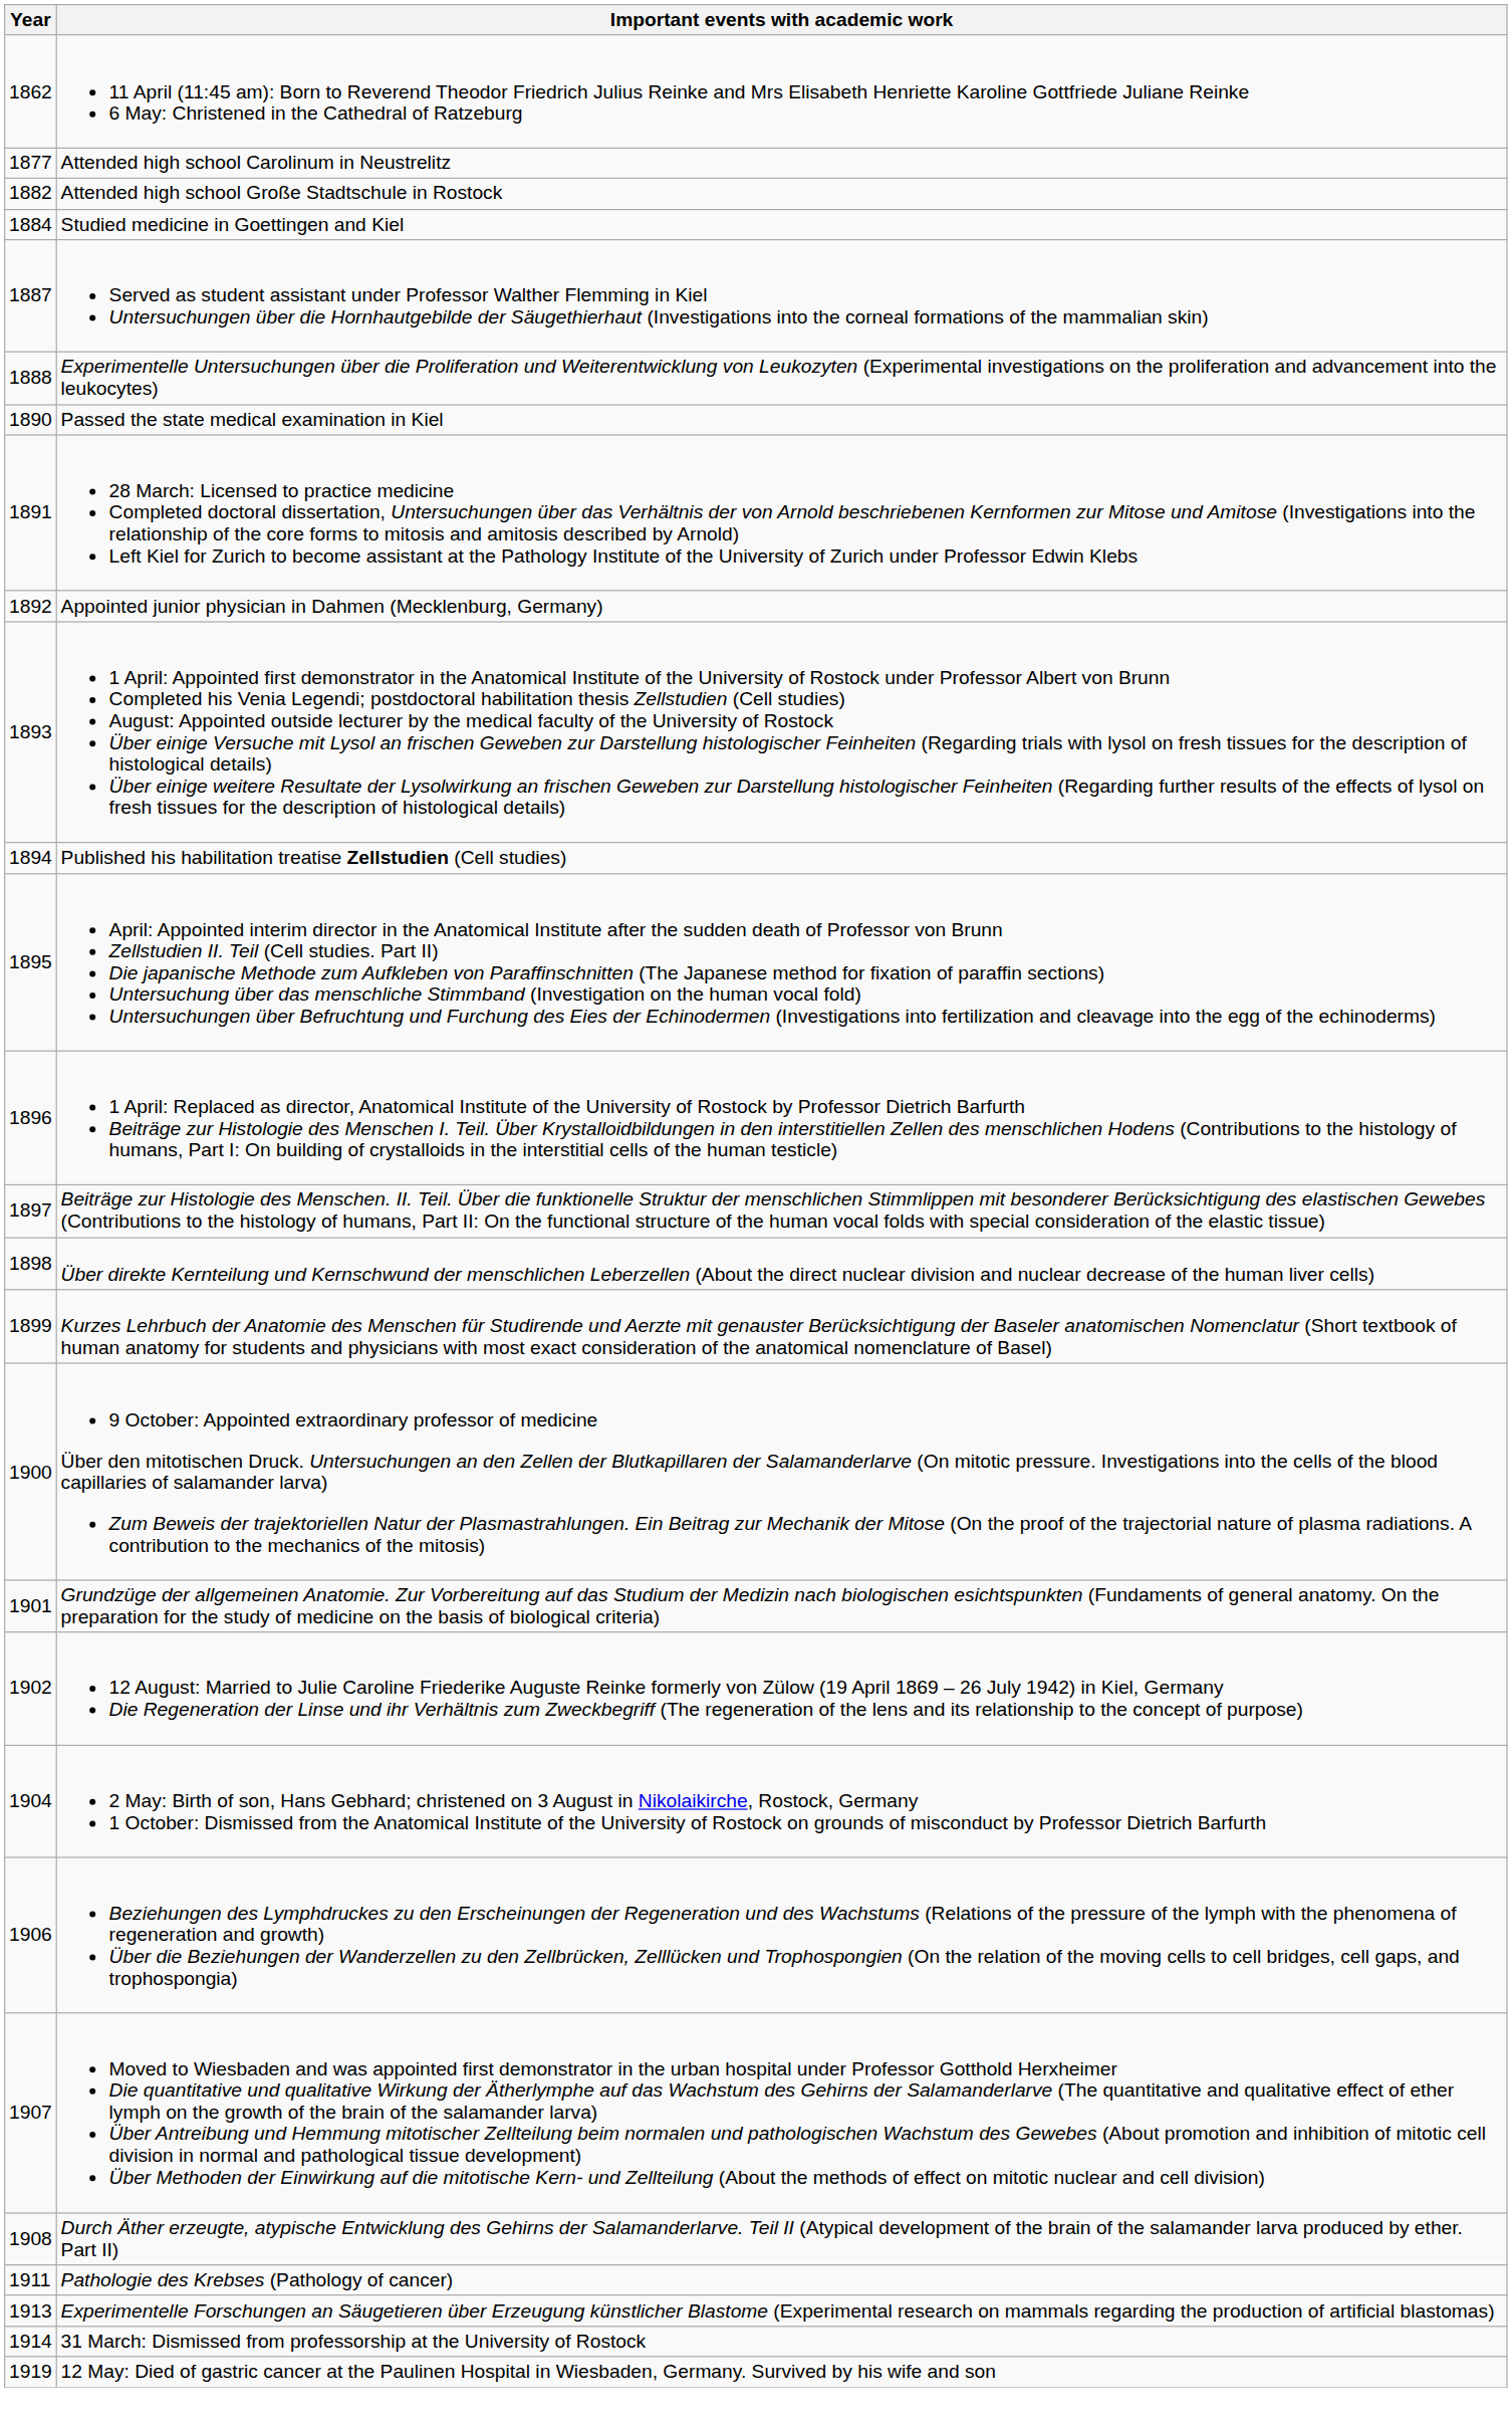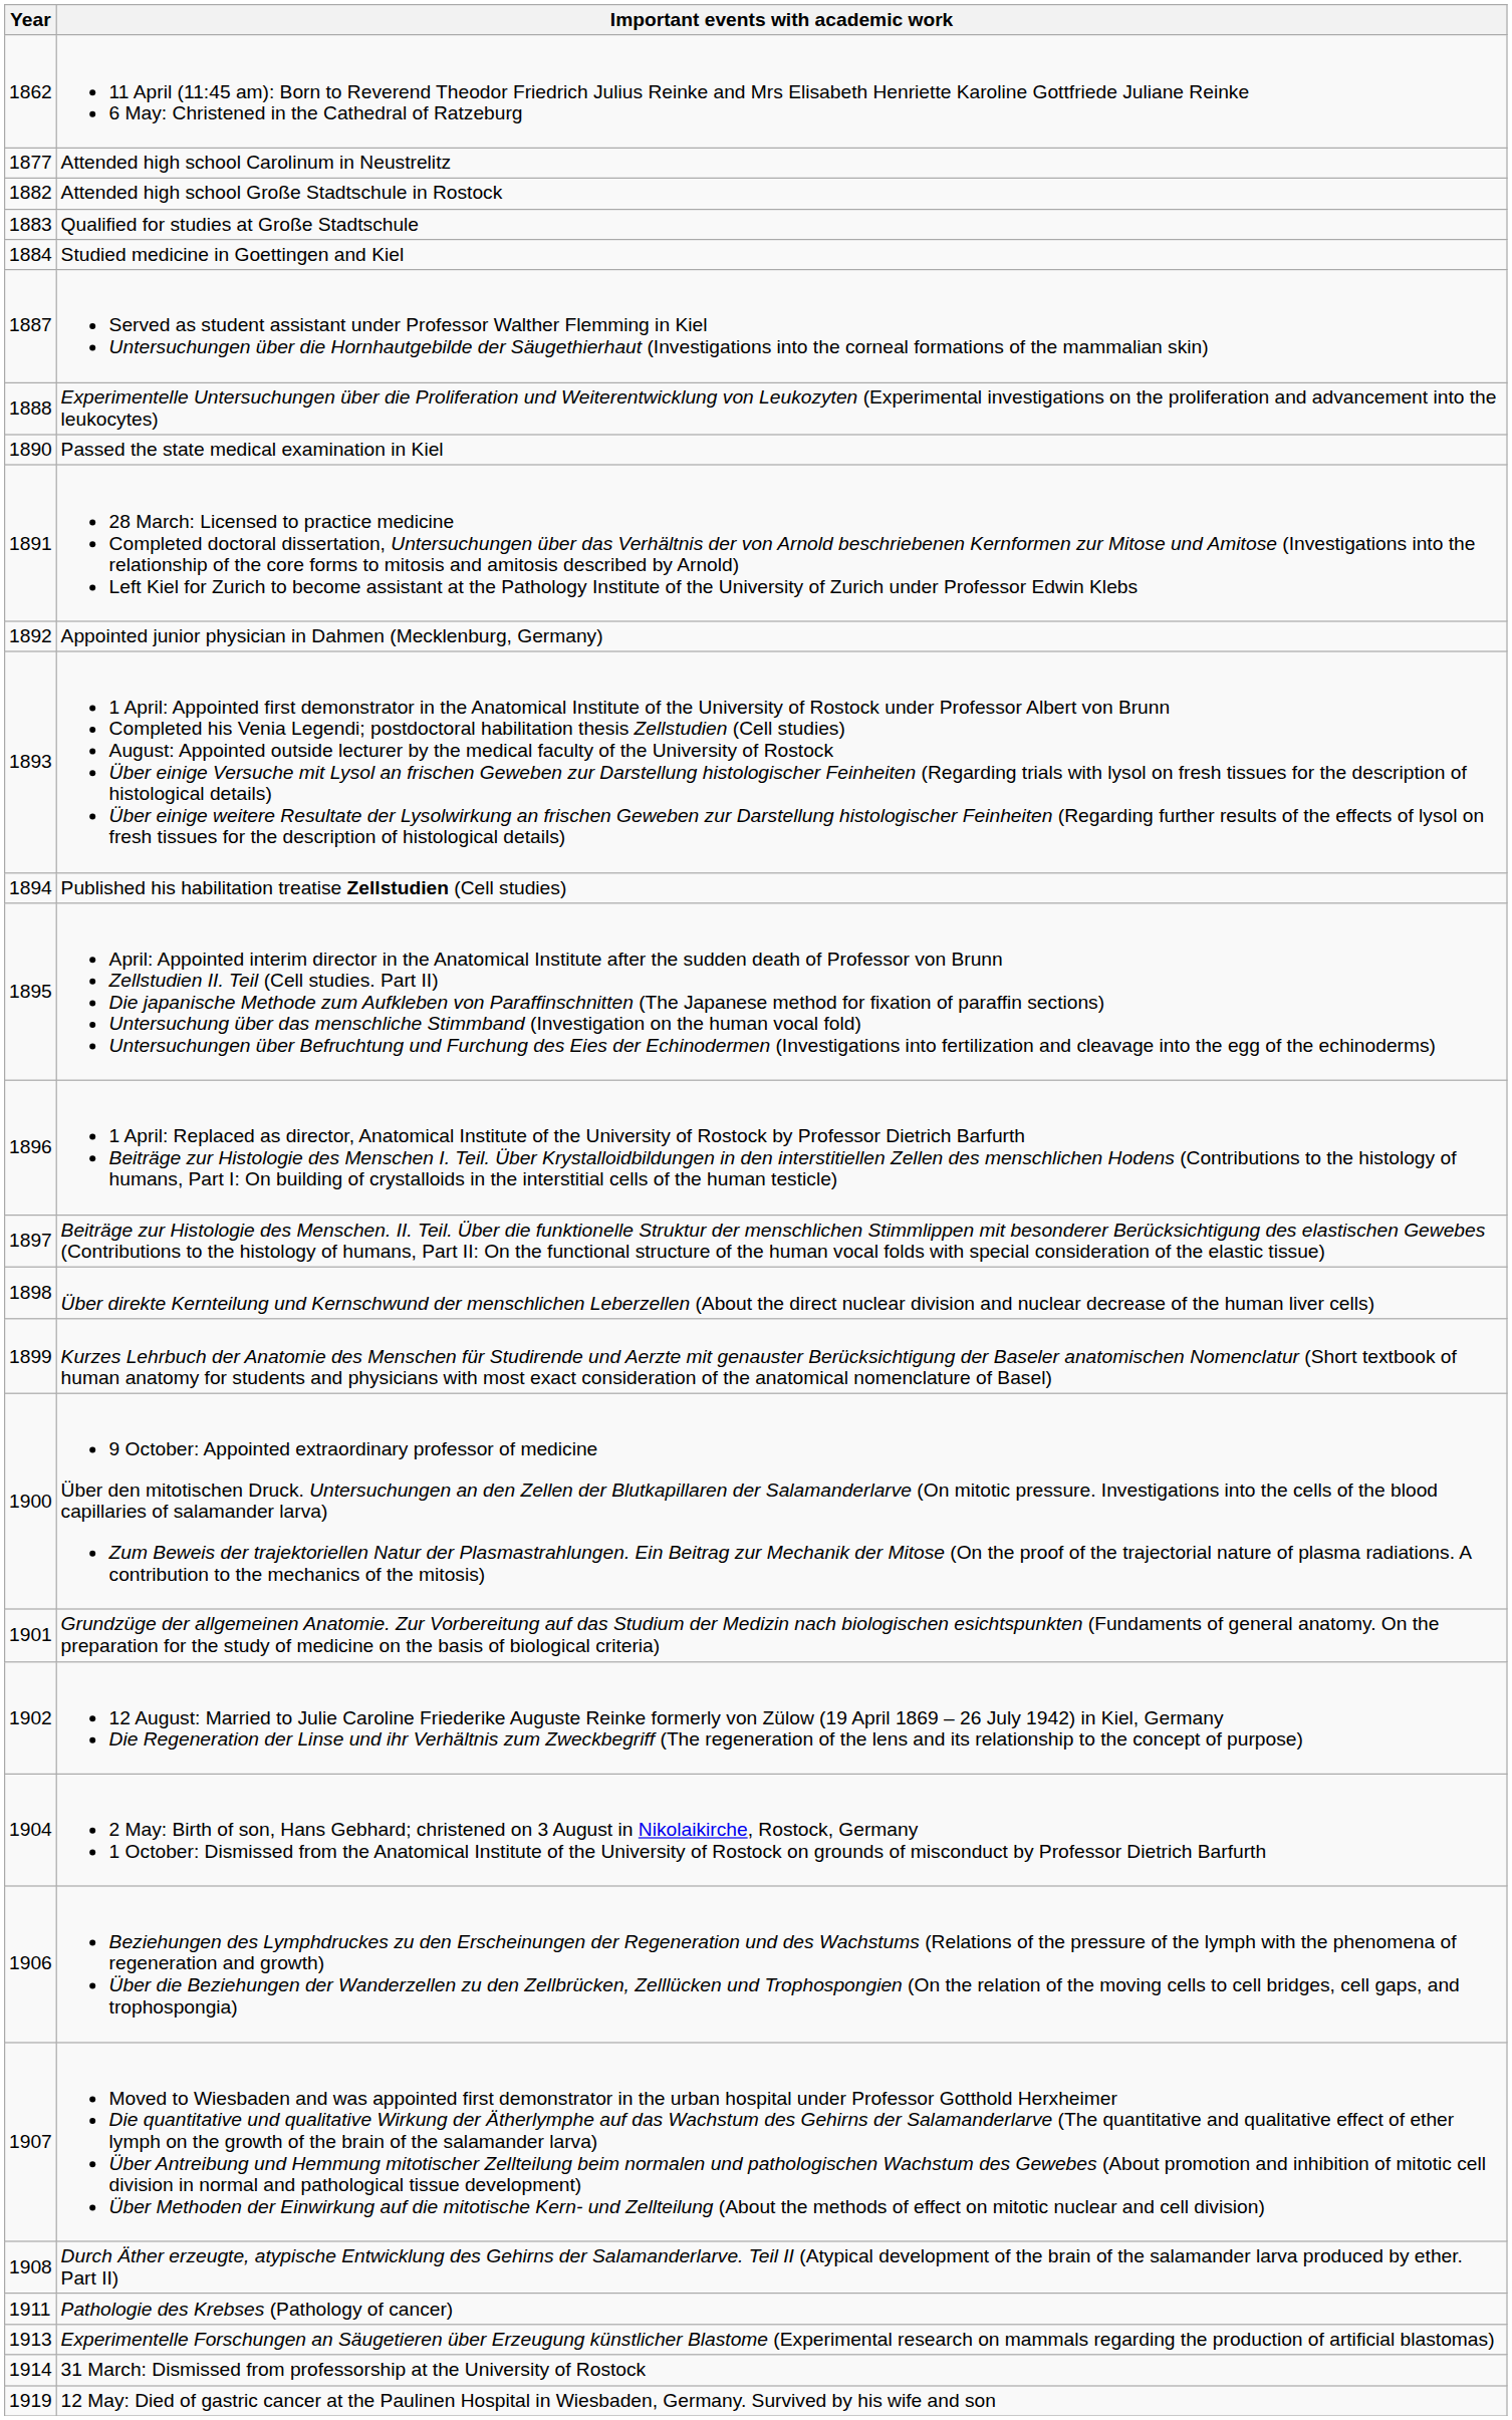 <table class="wikitable">
 <tr>
 <th>Year</th>
 <th>Important events with academic work</th>
 </tr>
 <tr>
 <td>1862</td>
 <td><br><ul><li>11 April (11:45 am): Born to Reverend Theodor Friedrich Julius Reinke and Mrs Elisabeth Henriette Karoline Gottfriede Juliane Reinke</li><li>6 May: Christened in the Cathedral of Ratzeburg</li></ul></td>
 </tr>
 <tr>
 <td>1877</td>
 <td>Attended high school Carolinum in Neustrelitz</td>
 </tr>
 <tr>
 <td>1882</td>
 <td>Attended high school Große Stadtschule in Rostock</td>
+</tr>
+<tr>
+<td>1883</td>
+<td>Qualified for studies at Große Stadtschule</td>
 </tr>
 <tr>
 <td>1884</td>
 <td>Studied medicine in Goettingen and Kiel</td>
 </tr>
 <tr>
 <td>1887</td>
 <td><br><ul><li>Served as student assistant under Professor Walther Flemming in Kiel</li><li><em>Untersuchungen über die Hornhautgebilde der Säugethierhaut </em>(Investigations into the corneal formations of the mammalian skin)</li></ul></td>
 </tr>
 <tr>
 <td>1888</td>
 <td><em>Experimentelle Untersuchungen über die Proliferation und Weiterentwicklung von Leukozyten </em>(Experimental investigations on the proliferation and advancement into the leukocytes)</td>
 </tr>
 <tr>
 <td>1890</td>
 <td>Passed the state medical examination in Kiel</td>
 </tr>
 <tr>
 <td>1891</td>
 <td><br><ul><li>28 March: Licensed to practice medicine</li><li>Completed doctoral dissertation, <em>Untersuchungen über das Verhältnis der von Arnold beschriebenen Kernformen zur Mitose und Amitose</em> (Investigations into the relationship of the core forms to mitosis and amitosis described by Arnold)</li><li>Left Kiel for Zurich to become assistant at the Pathology Institute of the University of Zurich under Professor Edwin Klebs</li></ul></td>
 </tr>
 <tr>
 <td>1892</td>
 <td>Appointed junior physician in Dahmen (Mecklenburg, Germany)</td>
 </tr>
 <tr>
 <td>1893</td>
 <td><br><ul><li>1 April: Appointed first demonstrator in the Anatomical Institute of the University of Rostock under Professor Albert von Brunn</li><li>Completed his Venia Legendi; postdoctoral habilitation thesis <em>Zellstudien</em> (Cell studies)</li><li>August: Appointed outside lecturer by the medical faculty of the University of Rostock</li><li><em>Über einige Versuche mit Lysol an frischen Geweben zur Darstellung histologischer Feinheiten</em> (Regarding trials with lysol on fresh tissues for the description of histological details)</li><li><em>Über einige weitere Resultate der Lysolwirkung an frischen Geweben zur Darstellung histologischer Feinheiten</em> (Regarding further results of the effects of lysol on fresh tissues for the description of histological details)</li></ul></td>
 </tr>
 <tr>
 <td>1894</td>
 <td>Published his habilitation treatise <strong>Zellstudien</strong> (Cell studies)</td>
 </tr>
 <tr>
 <td>1895</td>
 <td><br><ul><li>April: Appointed interim director in the Anatomical Institute after the sudden death of Professor von Brunn</li><li><em>Zellstudien II. Teil</em> (Cell studies. Part II)</li><li><em>Die japanische Methode zum Aufkleben von Paraffinschnitten</em> (The Japanese method for fixation of paraffin sections)</li><li><em>Untersuchung über das menschliche Stimmband</em> (Investigation on the human vocal fold)</li><li><em>Untersuchungen über Befruchtung und Furchung des Eies der Echinodermen</em> (Investigations into fertilization and cleavage into the egg of the echinoderms)</li></ul></td>
 </tr>
 <tr>
 <td>1896</td>
 <td><br><ul><li>1 April: Replaced as director, Anatomical Institute of the University of Rostock by Professor Dietrich Barfurth</li><li><em>Beiträge zur Histologie des Menschen I. Teil. Über Krystalloidbildungen in den interstitiellen Zellen des menschlichen Hodens</em> (Contributions to the histology of humans, Part I: On building of crystalloids in the interstitial cells of the human testicle)</li></ul></td>
 </tr>
 <tr>
 <td>1897</td>
 <td><em>Beiträge zur Histologie des Menschen. II. Teil. Über die funktionelle Struktur der menschlichen Stimmlippen mit besonderer Berücksichtigung des elastischen Gewebes</em> (Contributions to the histology of humans, Part II: On the functional structure of the human vocal folds with special consideration of the elastic tissue)</td>
 </tr>
 <tr>
 <td>1898</td>
 <td><br><em>Über direkte Kernteilung und Kernschwund der menschlichen Leberzellen</em> (About the direct nuclear division and nuclear decrease of the human liver cells)</td>
 </tr>
 <tr>
 <td>1899</td>
 <td><br><em>Kurzes Lehrbuch der Anatomie des Menschen für Studirende und Aerzte mit genauster Berücksichtigung der Baseler anatomischen Nomenclatur</em> (Short textbook of human anatomy for students and physicians with most exact consideration of the anatomical nomenclature of Basel)</td>
 </tr>
 <tr>
 <td>1900</td>
 <td><br><ul><li>9 October: Appointed extraordinary professor of medicine</li></ul>Über den mitotischen Druck. <em>Untersuchungen an den Zellen der Blutkapillaren der Salamanderlarve</em> (On mitotic pressure. Investigations into the cells of the blood capillaries of salamander larva)<ul><li><em>Zum Beweis der trajektoriellen Natur der Plasmastrahlungen. Ein Beitrag zur Mechanik der Mitose</em> (On the proof of the trajectorial nature of plasma radiations. A contribution to the mechanics of the mitosis)</li></ul></td>
 </tr>
 <tr>
 <td>1901</td>
 <td><em>Grundzüge der allgemeinen Anatomie. Zur Vorbereitung auf das Studium der Medizin nach biologischen esichtspunkten</em> (Fundaments of general anatomy. On the preparation for the study of medicine on the basis of biological criteria)</td>
 </tr>
 <tr>
 <td>1902</td>
 <td><br><ul><li>12 August: Married to Julie Caroline Friederike Auguste Reinke formerly von Zülow (19 April 1869 – 26 July 1942) in Kiel, Germany</li><li><em>Die Regeneration der Linse und ihr Verhältnis zum Zweckbegriff</em> (The regeneration of the lens and its relationship to the concept of purpose)</li></ul></td>
 </tr>
 <tr>
 <td>1904</td>
 <td><br><ul><li>2 May: Birth of son, Hans Gebhard; christened on 3 August in <a href='#'>Nikolaikirche</a>, Rostock, Germany</li><li>1 October: Dismissed from the Anatomical Institute of the University of Rostock on grounds of misconduct by Professor Dietrich Barfurth</li></ul></td>
 </tr>
 <tr>
 <td>1906</td>
 <td><br><ul><li><em>Beziehungen des Lymphdruckes zu den Erscheinungen der Regeneration und des Wachstums</em> (Relations of the pressure of the lymph with the phenomena of regeneration and growth)</li><li><em>Über die Beziehungen der Wanderzellen zu den Zellbrücken, Zelllücken und Trophospongien</em> (On the relation of the moving cells to cell bridges, cell gaps, and trophospongia)</li></ul></td>
 </tr>
 <tr>
 <td>1907</td>
 <td><br><ul><li>Moved to Wiesbaden and was appointed first demonstrator in the urban hospital under Professor Gotthold Herxheimer</li><li><em>Die quantitative und qualitative Wirkung der Ätherlymphe auf das Wachstum des Gehirns der Salamanderlarve</em> (The quantitative and qualitative effect of ether lymph on the growth of the brain of the salamander larva)</li><li><em>Über Antreibung und Hemmung mitotischer Zellteilung beim normalen und pathologischen Wachstum des Gewebes</em> (About promotion and inhibition of mitotic cell division in normal and pathological tissue development)</li><li><em>Über Methoden der Einwirkung auf die mitotische Kern- und Zellteilung</em> (About the methods of effect on mitotic nuclear and cell division)</li></ul></td>
 </tr>
 <tr>
 <td>1908</td>
 <td><em>Durch Äther erzeugte, atypische Entwicklung des Gehirns der Salamanderlarve. Teil II</em> (Atypical development of the brain of the salamander larva produced by ether. Part II)</td>
 </tr>
 <tr>
 <td>1911</td>
 <td><em>Pathologie des Krebses</em> (Pathology of cancer)</td>
 </tr>
 <tr>
 <td>1913</td>
 <td><em>Experimentelle Forschungen an Säugetieren über Erzeugung künstlicher Blastome</em> (Experimental research on mammals regarding the production of artificial blastomas)</td>
 </tr>
 <tr>
 <td>1914</td>
 <td>31 March: Dismissed from professorship at the University of Rostock</td>
 </tr>
 <tr>
 <td>1919</td>
 <td>12 May: Died of gastric cancer at the Paulinen Hospital in Wiesbaden, Germany. Survived by his wife and son</td>
 </tr>
 </table>
